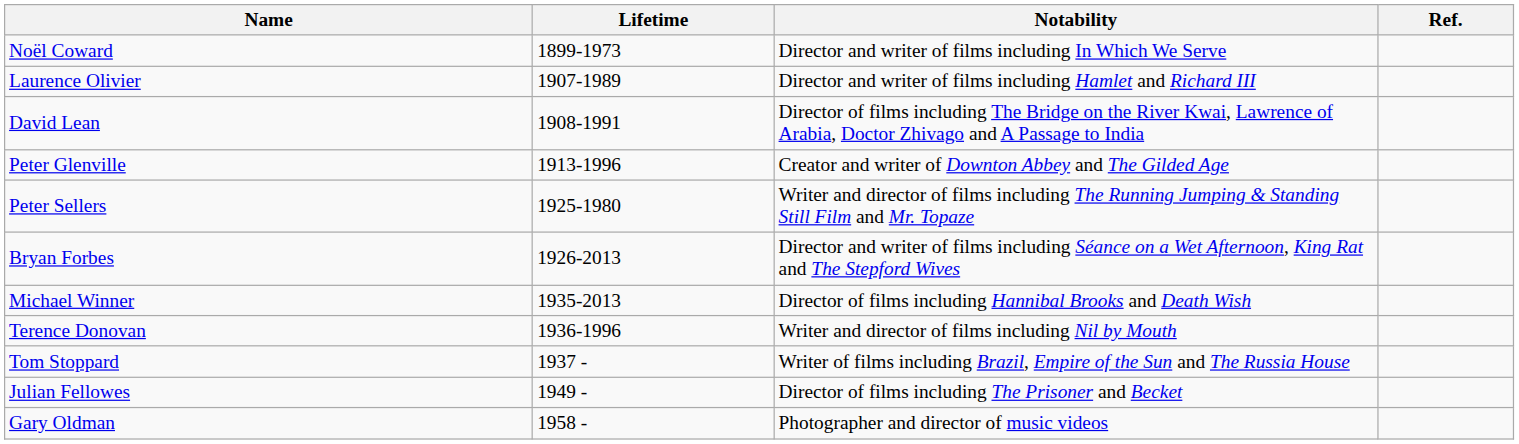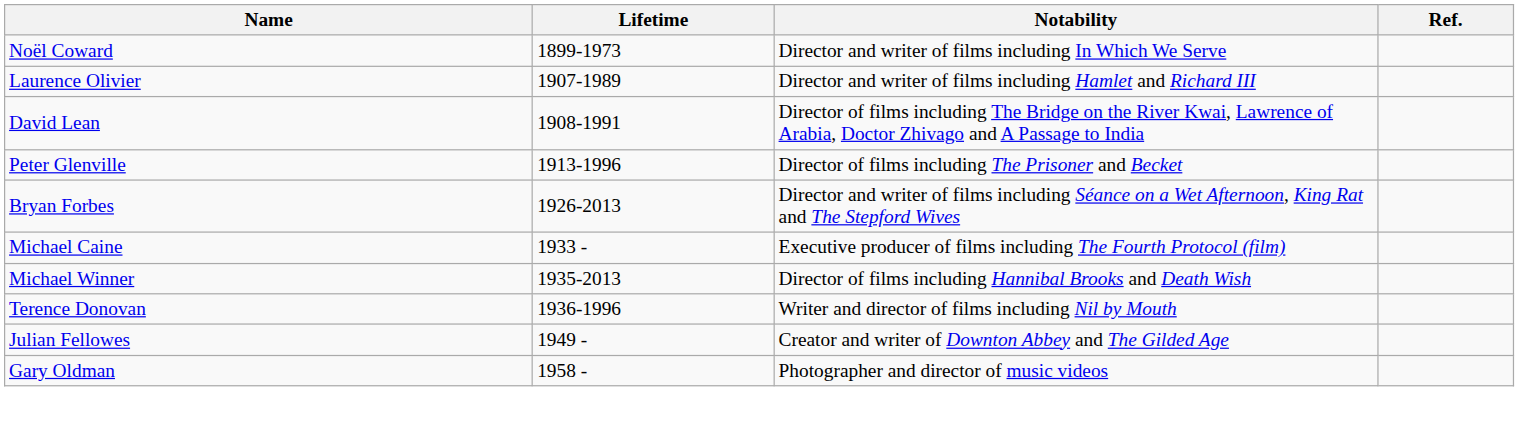 <table class="wikitable sortable">
 <tr>
 <th width="35%">Name</th>
 <th width="16%">Lifetime</th>
 <th width="40%">Notability</th>
 <th class="unsortable" width="17%">Ref.</th>
 </tr>
 <tr>
 <td><a href='#'>Noël Coward</a></td>
 <td>1899-1973</td>
 <td>Director and writer of films including <a href='#'>In Which We Serve</a></td>
 <td></td>
 </tr>
 <tr>
 <td><a href='#'>Laurence Olivier</a></td>
 <td>1907-1989</td>
 <td>Director and writer of films including <em><a href='#'>Hamlet</a></em> and <em><a href='#'>Richard III</a></em></td>
 <td></td>
 </tr>
 <tr>
 <td><a href='#'>David Lean</a></td>
 <td>1908-1991</td>
 <td>Director of films including <a href='#'>The Bridge on the River Kwai</a>, <a href='#'>Lawrence of Arabia</a>, <a href='#'>Doctor Zhivago</a> and <a href='#'>A Passage to India</a></td>
 <td></td>
 </tr>
 <tr>
 <td><a href='#'>Peter Glenville</a></td>
 <td>1913-1996</td>
-<td>Creator and writer of <em><a href='#'>Downton Abbey</a></em> and <em><a href='#'>The Gilded Age</a></em></td>
-<td></td>
-</tr>
-<tr>
-<td><a href='#'>Peter Sellers</a></td>
-<td>1925-1980</td>
-<td>Writer and director of films including <em><a href='#'>The Running Jumping & Standing Still Film</a></em> and <em><a href='#'>Mr. Topaze</a></em></td>
+<td>Director of films including <em><a href='#'>The Prisoner</a></em> and <em><a href='#'>Becket</a></em></td>
 <td></td>
 </tr>
 <tr>
 <td><a href='#'>Bryan Forbes</a></td>
 <td>1926-2013</td>
 <td>Director and writer of films including <em><a href='#'>Séance on a Wet Afternoon</a></em>, <em><a href='#'>King Rat</a></em> and <em><a href='#'>The Stepford Wives</a></em></td>
+<td></td>
+</tr>
+<tr>
+<td><a href='#'>Michael Caine</a></td>
+<td>1933 -</td>
+<td>Executive producer of films including <em><a href='#'>The Fourth Protocol (film)</a></em></td>
 <td></td>
 </tr>
 <tr>
 <td><a href='#'>Michael Winner</a></td>
 <td>1935-2013</td>
 <td>Director of films including <em><a href='#'>Hannibal Brooks</a></em> and <em><a href='#'>Death Wish</a></em></td>
 <td></td>
 </tr>
 <tr>
 <td><a href='#'>Terence Donovan</a></td>
 <td>1936-1996</td>
 <td>Writer and director of films including <em><a href='#'>Nil by Mouth</a></em></td>
 <td></td>
 </tr>
 <tr>
-<td><a href='#'>Tom Stoppard</a></td>
-<td>1937 -</td>
-<td>Writer of films including <em><a href='#'>Brazil</a></em>, <em><a href='#'>Empire of the Sun</a></em> and <em><a href='#'>The Russia House</a></em></td>
-<td></td>
-</tr>
-<tr>
 <td><a href='#'>Julian Fellowes</a></td>
 <td>1949 -</td>
-<td>Director of films including <em><a href='#'>The Prisoner</a></em> and <em><a href='#'>Becket</a></em></td>
+<td>Creator and writer of <em><a href='#'>Downton Abbey</a></em> and <em><a href='#'>The Gilded Age</a></em></td>
 <td></td>
 </tr>
 <tr>
 <td><a href='#'>Gary Oldman</a></td>
 <td>1958 -</td>
 <td>Photographer and director of <a href='#'>music videos</a></td>
 <td></td>
 </tr>
 </table>
